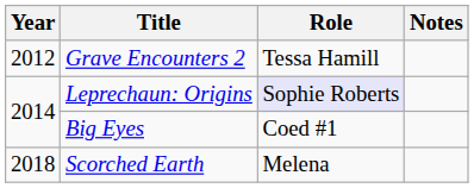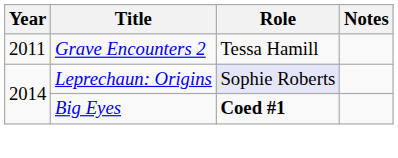 <table class="wikitable sortable">
 <tr>
 <th>Year</th>
 <th>Title</th>
 <th>Role</th>
 <th class="unsortable">Notes</th>
 </tr>
 <tr>
-<td>2012</td>
+<td>2011</td>
 <td><em><a href='#'>Grave Encounters 2</a></em></td>
 <td>Tessa Hamill</td>
 <td></td>
 </tr>
 <tr>
 <td rowspan="2">2014</td>
 <td><em><a href='#'>Leprechaun: Origins</a></em></td>
 <td style="background: lavender;">Sophie Roberts</td>
 <td></td>
 </tr>
 <tr>
 <td><em><a href='#'>Big Eyes</a></em></td>
-<td>Coed #1</td>
-<td></td>
-</tr>
-<tr>
-<td>2018</td>
-<td><em><a href='#'>Scorched Earth</a></em></td>
-<td>Melena</td>
+<td><strong>Coed #1</strong></td>
 <td></td>
 </tr>
 </table>
